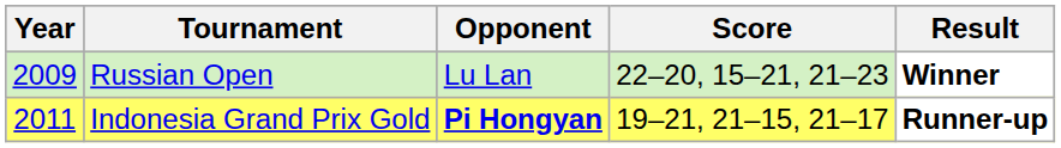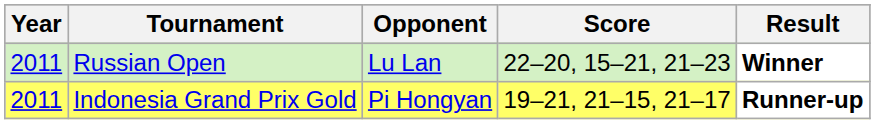 <table class="sortable wikitable" style="font-size: 90%;">
 <tr>
 <th>Year</th>
 <th>Tournament</th>
 <th>Opponent</th>
 <th>Score</th>
 <th>Result</th>
 </tr>
 <tr style="background:#D4F1C5">
-<td align="center"><a href='#'>2009</a></td>
+<td align="center"><a href='#'>2011</a></td>
 <td align="left"><a href='#'>Russian Open</a></td>
 <td align="left"> <a href='#'>Lu Lan</a></td>
 <td align="left">22–20, 15–21, 21–23</td>
 <td style="text-align:left; background:white"> <strong>Winner</strong></td>
 </tr>
 <tr style="background:#FFFF67">
 <td align="center"><a href='#'>2011</a></td>
 <td align="left"><a href='#'>Indonesia Grand Prix Gold</a></td>
-<td align="left"><strong> <a href='#'>Pi Hongyan</a></strong></td>
+<td align="left"> <a href='#'>Pi Hongyan</a></td>
 <td align="left">19–21, 21–15, 21–17</td>
 <td style="text-align:left; background:white"> <strong>Runner-up</strong></td>
 </tr>
 </table>
